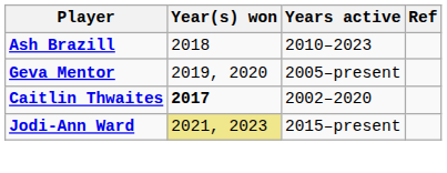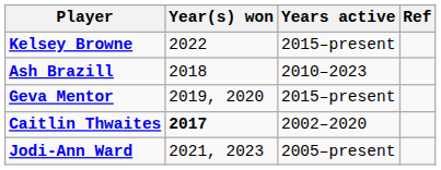 <table class="wikitable" style="font-size:90%;">
 <tr>
 <th>Player</th>
 <th>Year(s) won</th>
 <th>Years active</th>
 <th>Ref</th>
+</tr>
+<tr>
+<td><strong><a href='#'>Kelsey Browne</a></strong></td>
+<td>2022</td>
+<td>2015–present</td>
+<td></td>
 </tr>
 <tr>
 <td><strong><a href='#'>Ash Brazill</a></strong></td>
 <td>2018</td>
 <td>2010–2023</td>
 <td></td>
 </tr>
 <tr>
 <td><strong><a href='#'>Geva Mentor</a></strong></td>
 <td>2019, 2020</td>
-<td>2005–present</td>
+<td>2015–present</td>
 <td></td>
 </tr>
 <tr>
 <td><strong><a href='#'>Caitlin Thwaites</a></strong></td>
 <td><strong>2017</strong></td>
 <td>2002–2020</td>
 <td></td>
 </tr>
 <tr>
 <td><strong><a href='#'>Jodi-Ann Ward</a></strong></td>
-<td style="background: khaki;">2021, 2023</td>
-<td>2015–present</td>
+<td>2021, 2023</td>
+<td>2005–present</td>
 <td></td>
 </tr>
 </table>
